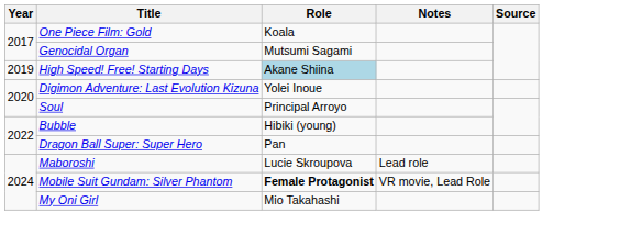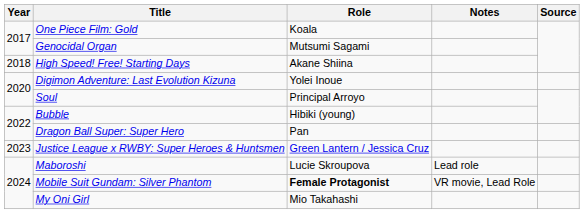 <table class="wikitable sortable plainrowheaders">
 <tr>
 <th>Year</th>
 <th>Title</th>
 <th>Role</th>
 <th class="unsortable">Notes</th>
 <th class="unsortable">Source</th>
 </tr>
 <tr>
 <td rowspan="2">2017</td>
 <td><em><a href='#'>One Piece Film: Gold</a></em></td>
 <td>Koala</td>
 <td></td>
 <td rowspan="3"></td>
 </tr>
 <tr>
 <td><em><a href='#'>Genocidal Organ</a></em></td>
 <td>Mutsumi Sagami</td>
 <td></td>
 </tr>
 <tr>
-<td>2019</td>
+<td>2018</td>
 <td><em><a href='#'>High Speed! Free! Starting Days</a></em></td>
-<td style="background: lightblue;">Akane Shiina</td>
+<td>Akane Shiina</td>
 <td></td>
 </tr>
 <tr>
 <td rowspan="2">2020</td>
 <td><em><a href='#'>Digimon Adventure: Last Evolution Kizuna</a></em></td>
 <td>Yolei Inoue</td>
 <td></td>
 <td></td>
 </tr>
 <tr>
 <td><em><a href='#'>Soul</a></em></td>
 <td>Principal Arroyo</td>
 <td></td>
 <td rowspan="2"></td>
 </tr>
 <tr>
 <td rowspan="2">2022</td>
 <td><em><a href='#'>Bubble</a></em></td>
 <td>Hibiki (young)</td>
 <td></td>
 </tr>
 <tr>
 <td><em><a href='#'>Dragon Ball Super: Super Hero</a></em></td>
 <td>Pan</td>
 <td></td>
 <td></td>
 </tr>
 <tr>
+<td>2023</td>
+<td><em><a href='#'>Justice League x RWBY: Super Heroes & Huntsmen</a></em></td>
+<td><a href='#'>Green Lantern / Jessica Cruz</a></td>
+<td></td>
+<td></td>
+</tr>
+<tr>
 <td rowspan="3">2024</td>
 <td><em><a href='#'>Maboroshi</a></em></td>
 <td>Lucie Skroupova</td>
 <td>Lead role</td>
 <td></td>
 </tr>
 <tr>
 <td><em><a href='#'>Mobile Suit Gundam: Silver Phantom</a></em></td>
 <td><strong>Female Protagonist</strong></td>
 <td>VR movie, Lead Role</td>
 <td></td>
 </tr>
 <tr>
 <td><em><a href='#'>My Oni Girl</a></em></td>
 <td>Mio Takahashi</td>
 <td></td>
 <td></td>
 </tr>
 </table>
